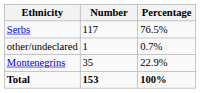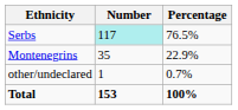 <table class="wikitable">
 <tr>
 <th width="100px">Ethnicity</th>
 <th width="80px">Number</th>
 <th width="80px">Percentage</th>
 </tr>
 <tr>
 <td><a href='#'>Serbs</a></td>
-<td>117</td>
+<td style="background: paleturquoise;">117</td>
 <td>76.5%</td>
+</tr>
+<tr>
+<td><a href='#'>Montenegrins</a></td>
+<td>35</td>
+<td>22.9%</td>
 </tr>
 <tr>
 <td>other/undeclared</td>
 <td>1</td>
 <td>0.7%</td>
 </tr>
 <tr>
-<td><a href='#'>Montenegrins</a></td>
-<td>35</td>
-<td>22.9%</td>
-</tr>
-<tr>
 <td><strong>Total</strong></td>
 <td><strong>153</strong></td>
 <td><strong>100%</strong></td>
 </tr>
 </table>
